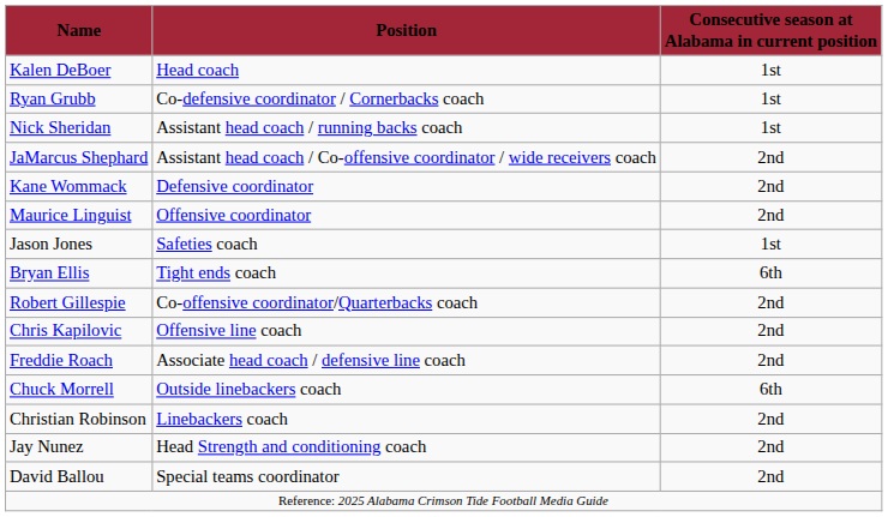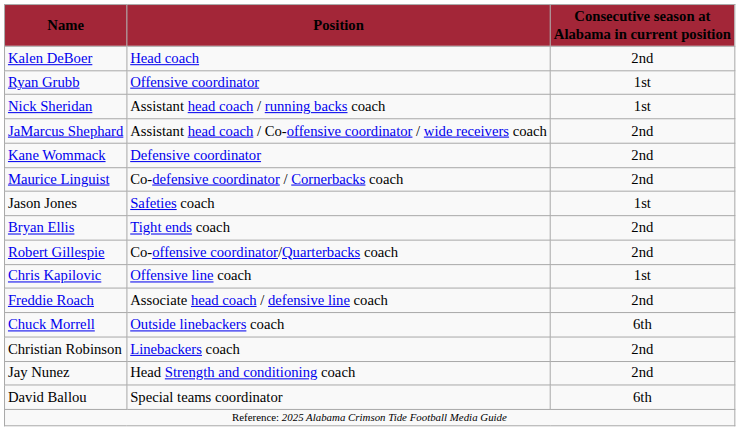 <table class="wikitable" style="font-size:90%;">
 <tr>
 <th style="background:#A32638;"><span>Name</span></th>
 <th style="background:#A32638;"><span>Position</span></th>
 <th style="background:#A32638;"><span>Consecutive season at<br>Alabama in current position</span></th>
 </tr>
 <tr>
 <td><a href='#'>Kalen DeBoer</a></td>
 <td><a href='#'>Head coach</a></td>
-<td align=center>1st</td>
+<td align=center>2nd</td>
 </tr>
 <tr>
 <td><a href='#'>Ryan Grubb</a></td>
-<td>Co-<a href='#'>defensive coordinator</a> / <a href='#'>Cornerbacks</a> coach</td>
+<td><a href='#'>Offensive coordinator</a></td>
 <td align=center>1st</td>
 </tr>
 <tr>
 <td><a href='#'>Nick Sheridan</a></td>
 <td>Assistant <a href='#'>head coach</a> / <a href='#'>running backs</a> coach</td>
 <td align=center>1st</td>
 </tr>
 <tr>
 <td><a href='#'>JaMarcus Shephard</a></td>
 <td>Assistant <a href='#'>head coach</a> / Co-<a href='#'>offensive coordinator</a> / <a href='#'>wide receivers</a> coach</td>
 <td align=center>2nd</td>
 </tr>
 <tr>
 <td><a href='#'>Kane Wommack</a></td>
 <td><a href='#'>Defensive coordinator</a></td>
 <td align=center>2nd</td>
 </tr>
 <tr>
 <td><a href='#'>Maurice Linguist</a></td>
-<td><a href='#'>Offensive coordinator</a></td>
+<td>Co-<a href='#'>defensive coordinator</a> / <a href='#'>Cornerbacks</a> coach</td>
 <td align=center>2nd</td>
 </tr>
 <tr>
 <td>Jason Jones</td>
 <td><a href='#'>Safeties</a> coach</td>
 <td align=center>1st</td>
 </tr>
 <tr>
 <td><a href='#'>Bryan Ellis</a></td>
 <td><a href='#'>Tight ends</a> coach</td>
-<td align=center>6th</td>
+<td align=center>2nd</td>
 </tr>
 <tr>
 <td><a href='#'>Robert Gillespie</a></td>
 <td>Co-<a href='#'>offensive coordinator</a>/<a href='#'>Quarterbacks</a> coach</td>
 <td align=center>2nd</td>
 </tr>
 <tr>
 <td><a href='#'>Chris Kapilovic</a></td>
 <td><a href='#'>Offensive line</a> coach</td>
-<td align=center>2nd</td>
+<td align=center>1st</td>
 </tr>
 <tr>
 <td><a href='#'>Freddie Roach</a></td>
 <td>Associate <a href='#'>head coach</a> / <a href='#'>defensive line</a> coach</td>
 <td align=center>2nd</td>
 </tr>
 <tr>
 <td><a href='#'>Chuck Morrell</a></td>
 <td><a href='#'>Outside linebackers</a> coach</td>
 <td align=center>6th</td>
 </tr>
 <tr>
 <td>Christian Robinson</td>
 <td><a href='#'>Linebackers</a> coach</td>
 <td align=center>2nd</td>
 </tr>
 <tr>
 <td>Jay Nunez</td>
 <td>Head <a href='#'>Strength and conditioning</a> coach</td>
 <td align=center>2nd</td>
 </tr>
 <tr>
 <td>David Ballou</td>
 <td>Special teams coordinator</td>
-<td align=center>2nd</td>
+<td align=center>6th</td>
 </tr>
 <tr>
 <td colspan="4"  style="font-size:8pt; text-align:center;">Reference: <em>2025 Alabama Crimson Tide Football Media Guide</em></td>
 </tr>
 </table>
